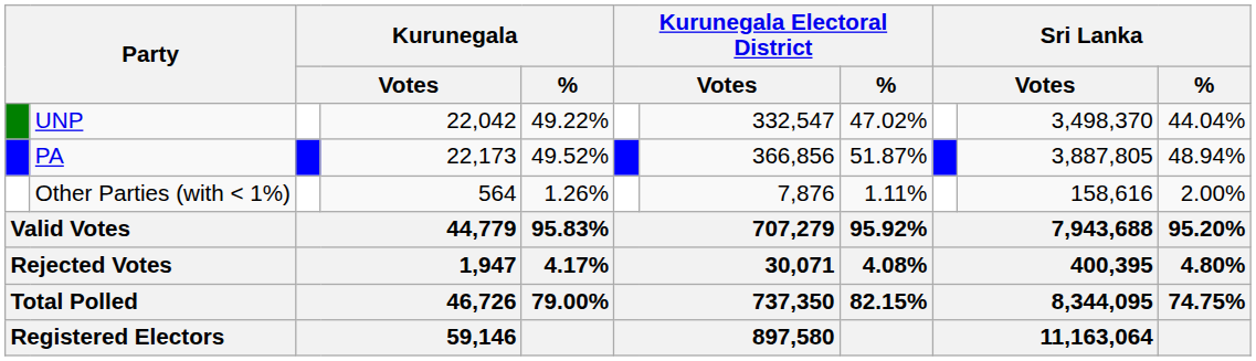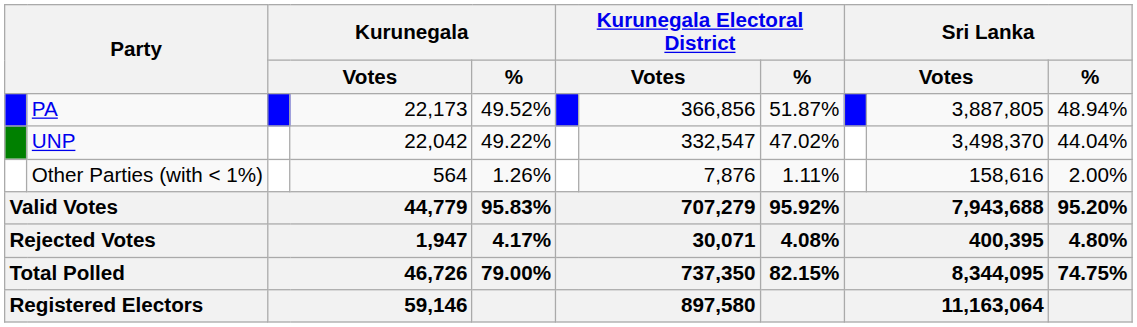 <table class="wikitable">
 <tr>
 <th colspan="2" width="144px"rowspan="2">Party</th>
 <th colspan="3" width="216px">Kurunegala</th>
 <th colspan="3" width="216px"><a href='#'>Kurunegala Electoral District</a></th>
 <th colspan="3" width="216px">Sri Lanka</th>
 </tr>
 <tr>
 <th colspan="2" width="144px">Votes</th>
 <th>%</th>
 <th colspan="2" width="144px">Votes</th>
 <th>%</th>
 <th colspan="2" width="144px">Votes</th>
 <th>%</th>
 </tr>
 <tr>
+<td style="background-color:blue;" width="10px"></td>
+<td style="text-align:left;"><a href='#'>PA</a></td>
+<td style="background-color:blue;" width="10px"></td>
+<td style="text-align:right;">22,173</td>
+<td style="text-align:right;">49.52%</td>
+<td style="background-color:blue;" width="10px"></td>
+<td style="text-align:right;">366,856</td>
+<td style="text-align:right;">51.87%</td>
+<td style="background-color:blue;" width="10px"></td>
+<td style="text-align:right;">3,887,805</td>
+<td style="text-align:right;">48.94%</td>
+</tr>
+<tr>
 <td style="background-color:green;" width="10px"></td>
 <td style="text-align:left;"><a href='#'>UNP</a></td>
 <td style="background-color:white;" width="10px"></td>
 <td style="text-align:right;">22,042</td>
 <td style="text-align:right;">49.22%</td>
 <td style="background-color:white;" width="10px"></td>
 <td style="text-align:right;">332,547</td>
 <td style="text-align:right;">47.02%</td>
 <td style="background-color:white;" width="10px"></td>
 <td style="text-align:right;">3,498,370</td>
 <td style="text-align:right;">44.04%</td>
-</tr>
-<tr>
-<td style="background-color:blue;" width="10px"></td>
-<td style="text-align:left;"><a href='#'>PA</a></td>
-<td style="background-color:blue;" width="10px"></td>
-<td style="text-align:right;">22,173</td>
-<td style="text-align:right;">49.52%</td>
-<td style="background-color:blue;" width="10px"></td>
-<td style="text-align:right;">366,856</td>
-<td style="text-align:right;">51.87%</td>
-<td style="background-color:blue;" width="10px"></td>
-<td style="text-align:right;">3,887,805</td>
-<td style="text-align:right;">48.94%</td>
 </tr>
 <tr>
 <td style="background-color:white;" width="10px"></td>
 <td style="text-align:left;">Other Parties (with < 1%)</td>
 <td style="background-color:white;" width="10px"></td>
 <td style="text-align:right;">564</td>
 <td style="text-align:right;">1.26%</td>
 <td style="background-color:white;" width="10px"></td>
 <td style="text-align:right;">7,876</td>
 <td style="text-align:right;">1.11%</td>
 <td style="background-color:white;" width="10px"></td>
 <td style="text-align:right;">158,616</td>
 <td style="text-align:right;">2.00%</td>
 </tr>
 <tr>
 <th colspan="2" width="144px"style="text-align:left;">Valid Votes</th>
 <th style="text-align:right;"colspan="2" width="144px">44,779</th>
 <th style="text-align:right;">95.83%</th>
 <th style="text-align:right;"colspan="2" width="144px">707,279</th>
 <th style="text-align:right;">95.92%</th>
 <th style="text-align:right;"colspan="2" width="144px">7,943,688</th>
 <th style="text-align:right;">95.20%</th>
 </tr>
 <tr>
 <th colspan="2" width="144px"style="text-align:left;">Rejected Votes</th>
 <th style="text-align:right;"colspan="2" width="144px">1,947</th>
 <th style="text-align:right;">4.17%</th>
 <th style="text-align:right;"colspan="2" width="144px">30,071</th>
 <th style="text-align:right;">4.08%</th>
 <th style="text-align:right;"colspan="2" width="144px">400,395</th>
 <th style="text-align:right;">4.80%</th>
 </tr>
 <tr>
 <th colspan="2" width="144px"style="text-align:left;">Total Polled</th>
 <th style="text-align:right;"colspan="2" width="144px">46,726</th>
 <th style="text-align:right;">79.00%</th>
 <th style="text-align:right;"colspan="2" width="144px">737,350</th>
 <th style="text-align:right;">82.15%</th>
 <th style="text-align:right;"colspan="2" width="144px">8,344,095</th>
 <th style="text-align:right;">74.75%</th>
 </tr>
 <tr>
 <th colspan="2" width="144px"style="text-align:left;">Registered Electors</th>
 <th style="text-align:right;"colspan="2" width="144px">59,146</th>
 <th></th>
 <th style="text-align:right;"colspan="2" width="144px">897,580</th>
 <th></th>
 <th style="text-align:right;"colspan="2" width="144px">11,163,064</th>
 <th></th>
 </tr>
 </table>
